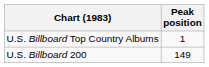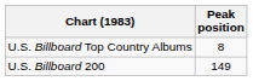 <table class="wikitable">
 <tr>
 <th>Chart (1983)</th>
 <th>Peak<br>position</th>
 </tr>
 <tr>
 <td>U.S. <em>Billboard</em> Top Country Albums</td>
-<td align="center">1</td>
+<td align="center">8</td>
 </tr>
 <tr>
 <td>U.S. <em>Billboard</em> 200</td>
 <td align="center">149</td>
 </tr>
 </table>
